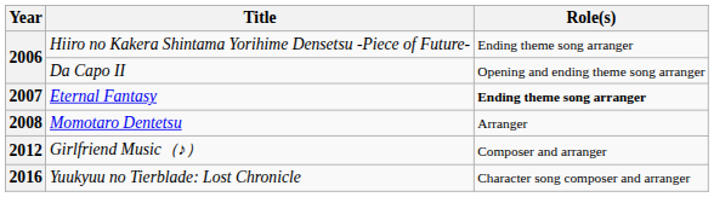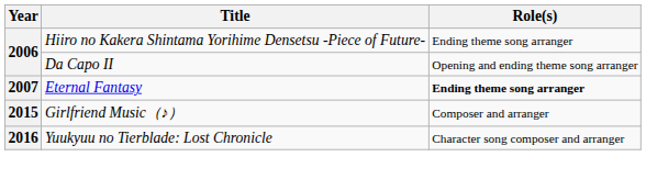 <table class="wikitable sortable">
 <tr>
 <th>Year</th>
 <th>Title</th>
 <th class="unsortable">Role(s)</th>
 </tr>
 <tr>
 <th rowspan="2">2006</th>
 <td><em>Hiiro no Kakera Shintama Yorihime Densetsu -Piece of Future-</em></td>
 <td><small>Ending theme song arranger</small></td>
 </tr>
 <tr>
 <td><em>Da Capo II</em></td>
 <td><small>Opening and ending theme song arranger</small></td>
 </tr>
 <tr>
 <th>2007</th>
 <td><em><a href='#'>Eternal Fantasy</a></em></td>
 <td><strong><small>Ending theme song arranger</small></strong></td>
 </tr>
 <tr>
-<th>2008</th>
-<td><em><a href='#'>Momotaro Dentetsu</a></em></td>
-<td><small>Arranger</small></td>
-</tr>
-<tr>
-<th>2012</th>
+<th>2015</th>
 <td><em>Girlfriend Music（♪）</em></td>
 <td><small>Composer and arranger</small></td>
 </tr>
 <tr>
 <th>2016</th>
 <td><em>Yuukyuu no Tierblade: Lost Chronicle</em></td>
 <td><small>Character song composer and arranger</small></td>
 </tr>
 </table>
